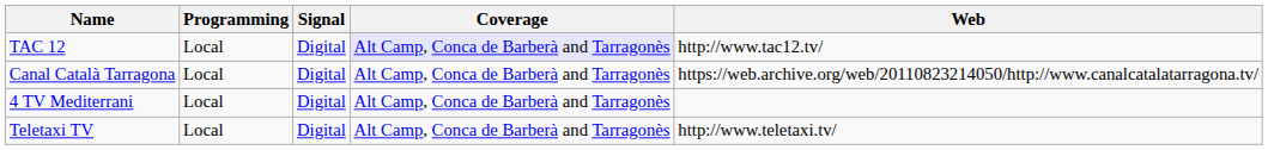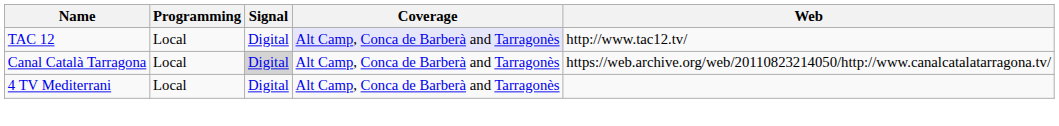 <table class="wikitable">
 <tr>
 <th>Name</th>
 <th>Programming</th>
 <th>Signal</th>
 <th>Coverage</th>
 <th>Web</th>
 </tr>
 <tr>
 <td><a href='#'>TAC 12</a></td>
 <td>Local</td>
 <td><a href='#'>Digital</a></td>
 <td style="background: lavender;"><a href='#'>Alt Camp</a>, <a href='#'>Conca de Barberà</a> and <a href='#'>Tarragonès</a></td>
 <td>http://www.tac12.tv/</td>
 </tr>
 <tr>
 <td><a href='#'>Canal Català Tarragona</a></td>
 <td>Local</td>
-<td><a href='#'>Digital</a></td>
+<td style="background: lightgrey;"><a href='#'>Digital</a></td>
 <td><a href='#'>Alt Camp</a>, <a href='#'>Conca de Barberà</a> and <a href='#'>Tarragonès</a></td>
 <td>https://web.archive.org/web/20110823214050/http://www.canalcatalatarragona.tv/</td>
 </tr>
 <tr>
 <td><a href='#'>4 TV Mediterrani</a></td>
 <td>Local</td>
 <td><a href='#'>Digital</a></td>
 <td><a href='#'>Alt Camp</a>, <a href='#'>Conca de Barberà</a> and <a href='#'>Tarragonès</a></td>
 <td></td>
 </tr>
-<tr>
-<td><a href='#'>Teletaxi TV</a></td>
-<td>Local</td>
-<td><a href='#'>Digital</a></td>
-<td><a href='#'>Alt Camp</a>, <a href='#'>Conca de Barberà</a> and <a href='#'>Tarragonès</a></td>
-<td>http://www.teletaxi.tv/ </td>
-</tr>
 </table>
